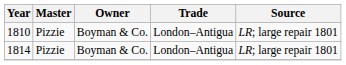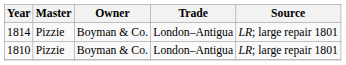 <table class="sortable wikitable">
 <tr>
 <th>Year</th>
 <th>Master</th>
 <th>Owner</th>
 <th>Trade</th>
 <th>Source</th>
 </tr>
 <tr>
-<td>1810</td>
+<td>1814</td>
 <td>Pizzie</td>
 <td>Boyman & Co.</td>
 <td>London–Antigua</td>
 <td><em>LR</em>; large repair 1801</td>
 </tr>
 <tr>
-<td>1814</td>
+<td>1810</td>
 <td>Pizzie</td>
 <td>Boyman & Co.</td>
 <td>London–Antigua</td>
 <td><em>LR</em>; large repair 1801</td>
 </tr>
 <tr>
 </tr>
 </table>
